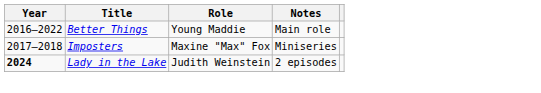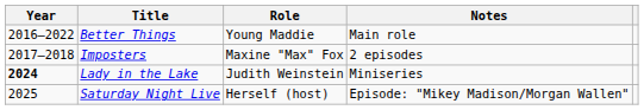 <table class="wikitable sortable">
 <tr>
 <th>Year</th>
 <th>Title</th>
 <th>Role</th>
 <th class="unsortable">Notes</th>
 <th class="unsortable"></th>
 </tr>
 <tr>
 <td>2016–2022</td>
 <td><em><a href='#'>Better Things</a></em></td>
 <td>Young Maddie</td>
 <td>Main role</td>
 <td style="text-align:center;"></td>
 </tr>
 <tr>
 <td>2017–2018</td>
 <td><em><a href='#'>Imposters</a></em></td>
 <td>Maxine "Max" Fox</td>
-<td>Miniseries</td>
+<td>2 episodes</td>
 <td style="text-align:center;"></td>
 </tr>
 <tr>
 <td><strong>2024</strong></td>
 <td><em><a href='#'>Lady in the Lake</a></em></td>
 <td>Judith Weinstein</td>
-<td>2 episodes</td>
+<td>Miniseries</td>
+<td style="text-align:center;"></td>
+</tr>
+<tr>
+<td>2025</td>
+<td><em><a href='#'>Saturday Night Live</a></em></td>
+<td>Herself (host)</td>
+<td>Episode: "Mikey Madison/Morgan Wallen"</td>
 <td style="text-align:center;"></td>
 </tr>
 </table>
